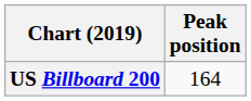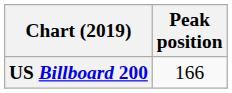 <table class="wikitable plainrowheaders" style="text-align:center">
 <tr>
 <th scope="col">Chart (2019)</th>
 <th scope="col">Peak<br>position</th>
 </tr>
 <tr>
 <th scope="row">US <a href='#'><em>Billboard</em> 200</a></th>
-<td>164</td>
+<td>166</td>
 </tr>
 </table>
